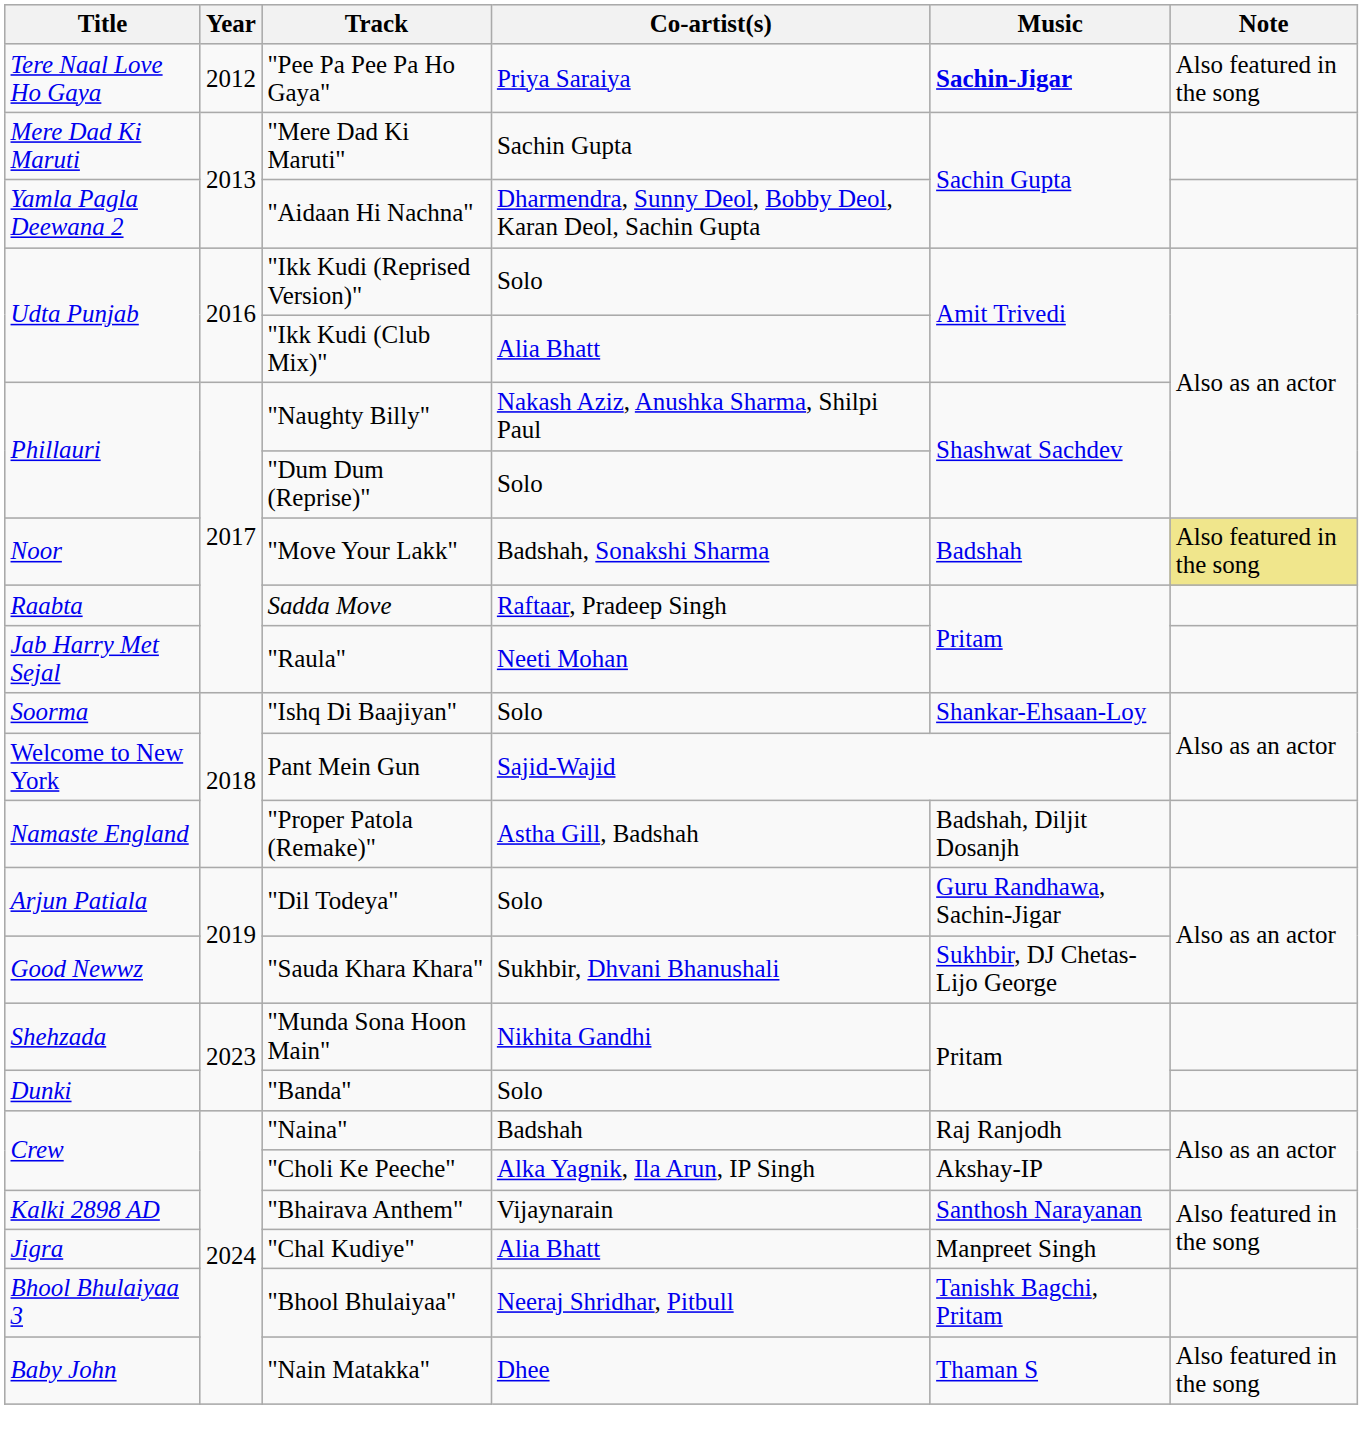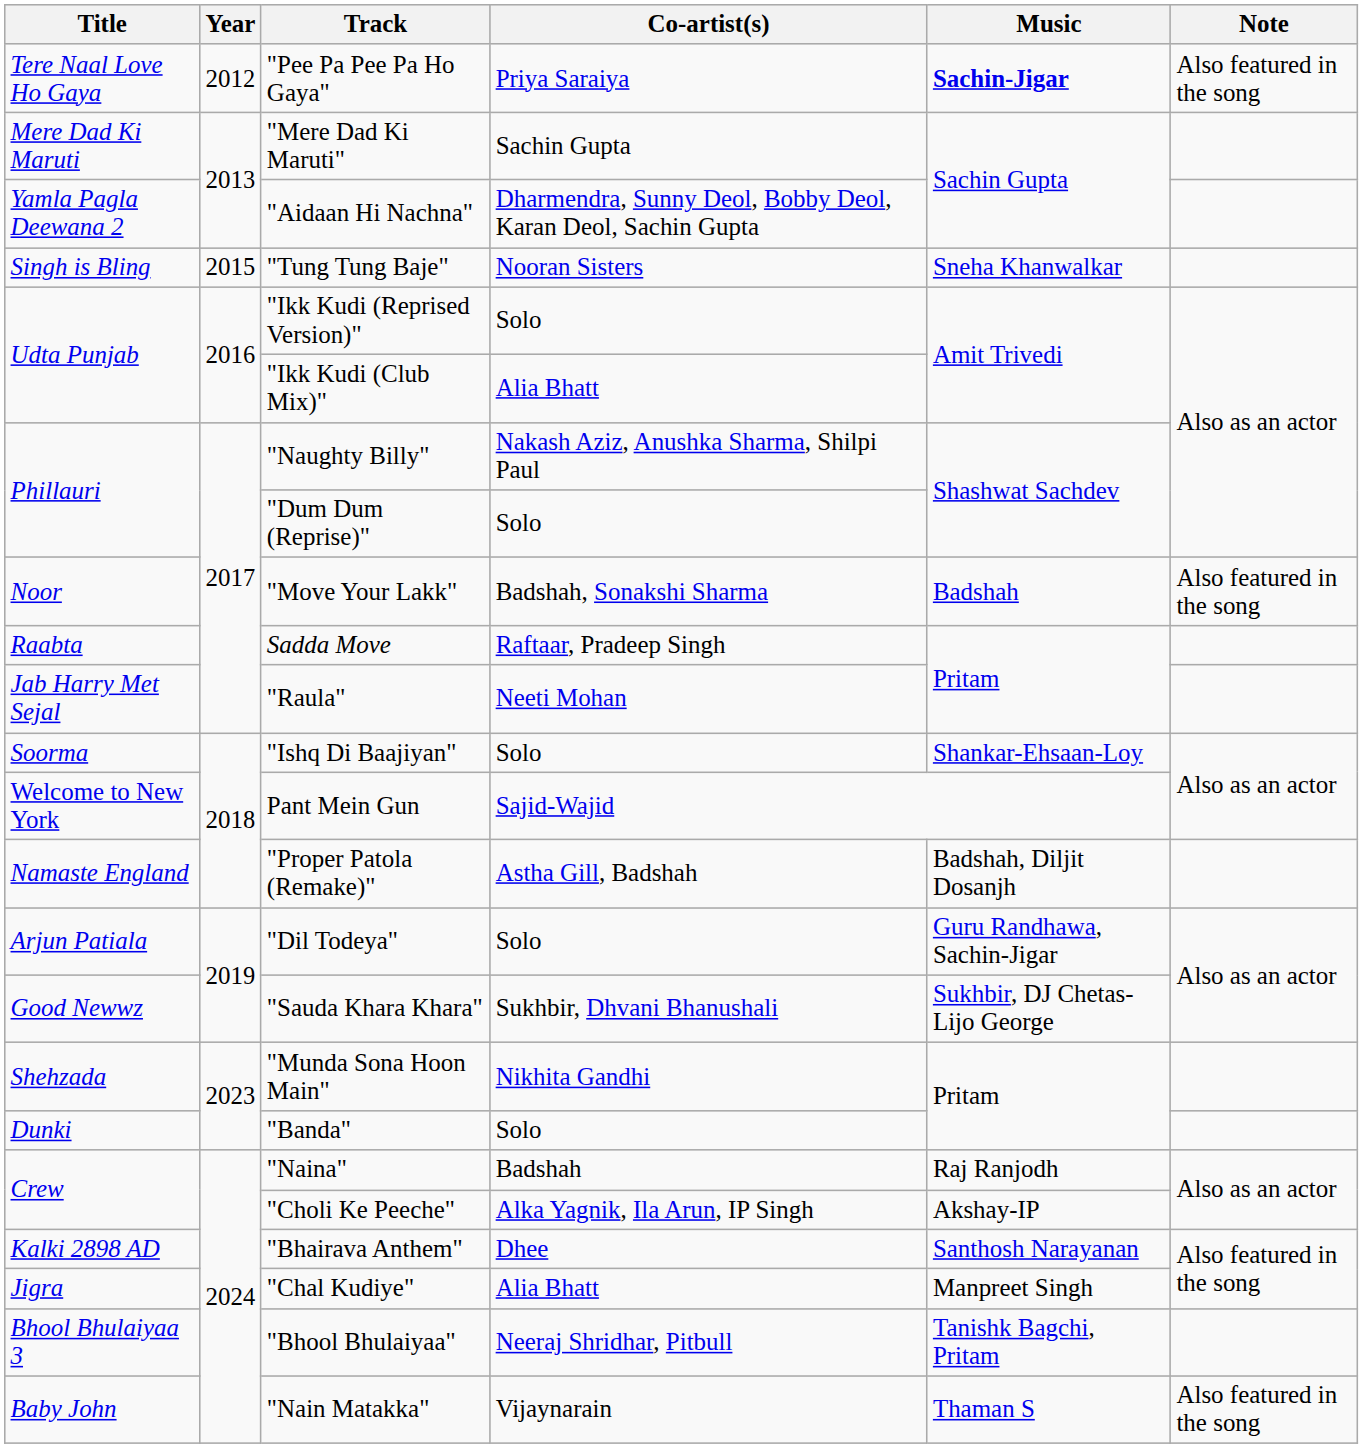 <table class="wikitable">
 <tr>
 <th>Title</th>
 <th>Year</th>
 <th>Track</th>
 <th>Co-artist(s)</th>
 <th>Music</th>
 <th>Note</th>
 </tr>
 <tr>
 <td><em><a href='#'>Tere Naal Love Ho Gaya</a></em></td>
 <td>2012</td>
 <td>"Pee Pa Pee Pa Ho Gaya"</td>
 <td><a href='#'>Priya Saraiya</a></td>
 <td><strong><a href='#'>Sachin-Jigar</a></strong></td>
 <td>Also featured in the song</td>
 </tr>
 <tr>
 <td><em><a href='#'>Mere Dad Ki Maruti</a></em></td>
 <td rowspan="2">2013</td>
 <td>"Mere Dad Ki Maruti"</td>
 <td>Sachin Gupta</td>
 <td rowspan="2"><a href='#'>Sachin Gupta</a></td>
 <td></td>
 </tr>
 <tr>
 <td><em><a href='#'>Yamla Pagla Deewana 2</a></em></td>
 <td>"Aidaan Hi Nachna"</td>
 <td><a href='#'>Dharmendra</a>, <a href='#'>Sunny Deol</a>, <a href='#'>Bobby Deol</a>, Karan Deol, Sachin Gupta</td>
 <td></td>
 </tr>
 <tr>
+<td><em><a href='#'>Singh is Bling</a></em></td>
+<td>2015</td>
+<td>"Tung Tung Baje"</td>
+<td><a href='#'>Nooran Sisters</a></td>
+<td><a href='#'>Sneha Khanwalkar</a></td>
+<td></td>
+</tr>
+<tr>
 <td rowspan=2><em><a href='#'>Udta Punjab</a></em></td>
 <td rowspan="2">2016</td>
 <td>"Ikk Kudi (Reprised Version)"</td>
 <td>Solo</td>
 <td rowspan=2><a href='#'>Amit Trivedi</a></td>
 <td rowspan="4">Also as an actor</td>
 </tr>
 <tr>
 <td>"Ikk Kudi (Club Mix)"</td>
 <td><a href='#'>Alia Bhatt</a></td>
 </tr>
 <tr>
 <td rowspan="2"><em><a href='#'>Phillauri</a></em></td>
 <td rowspan="5">2017</td>
 <td>"Naughty Billy"</td>
 <td><a href='#'>Nakash Aziz</a>, <a href='#'>Anushka Sharma</a>, Shilpi Paul</td>
 <td rowspan="2"><a href='#'>Shashwat Sachdev</a></td>
 </tr>
 <tr>
 <td>"Dum Dum (Reprise)"</td>
 <td>Solo</td>
 </tr>
 <tr>
 <td><em><a href='#'>Noor</a></em></td>
 <td>"Move Your Lakk"</td>
 <td>Badshah,  <a href='#'>Sonakshi Sharma</a></td>
 <td><a href='#'>Badshah</a></td>
-<td style="background: khaki;">Also featured in the song</td>
+<td>Also featured in the song</td>
 </tr>
 <tr>
 <td><em><a href='#'>Raabta</a></em></td>
 <td><em>Sadda Move</em></td>
 <td><a href='#'>Raftaar</a>, Pradeep Singh</td>
 <td rowspan=2><a href='#'>Pritam</a></td>
 <td></td>
 </tr>
 <tr>
 <td><em><a href='#'>Jab Harry Met Sejal</a></em></td>
 <td>"Raula"</td>
 <td><a href='#'>Neeti Mohan</a></td>
 <td></td>
 </tr>
 <tr>
 <td><em><a href='#'>Soorma</a></em></td>
 <td rowspan="3">2018</td>
 <td>"Ishq Di Baajiyan"</td>
 <td>Solo</td>
 <td><a href='#'>Shankar-Ehsaan-Loy</a></td>
 <td rowspan=2>Also as an actor</td>
 </tr>
 <tr>
 <td><a href='#'>Welcome to New York</a></td>
 <td>Pant Mein Gun</td>
 <td colspan=2><a href='#'>Sajid-Wajid</a></td>
 </tr>
 <tr>
 <td><em><a href='#'>Namaste England</a></em></td>
 <td>"Proper Patola (Remake)"</td>
 <td><a href='#'>Astha Gill</a>, Badshah</td>
 <td>Badshah, Diljit Dosanjh</td>
 <td></td>
 </tr>
 <tr>
 <td><em><a href='#'>Arjun Patiala</a></em></td>
 <td rowspan="2">2019</td>
 <td>"Dil Todeya"</td>
 <td>Solo</td>
 <td><a href='#'>Guru Randhawa</a>, Sachin-Jigar</td>
 <td rowspan=2>Also as an actor</td>
 </tr>
 <tr>
 <td><em><a href='#'>Good Newwz</a></em></td>
 <td>"Sauda Khara Khara"</td>
 <td>Sukhbir, <a href='#'>Dhvani Bhanushali</a></td>
 <td><a href='#'>Sukhbir</a>, DJ Chetas-Lijo George</td>
 </tr>
 <tr>
 <td><em><a href='#'>Shehzada</a></em></td>
 <td rowspan="2">2023</td>
 <td>"Munda Sona Hoon Main"</td>
 <td><a href='#'>Nikhita Gandhi</a></td>
 <td rowspan=2>Pritam</td>
 <td></td>
 </tr>
 <tr>
 <td><em><a href='#'>Dunki</a></em></td>
 <td>"Banda"</td>
 <td>Solo</td>
 <td></td>
 </tr>
 <tr>
 <td rowspan=2><em><a href='#'>Crew</a></em></td>
 <td rowspan=6>2024</td>
 <td>"Naina"</td>
 <td>Badshah</td>
 <td>Raj Ranjodh</td>
 <td rowspan=2>Also as an actor</td>
 </tr>
 <tr>
 <td>"Choli Ke Peeche"</td>
 <td><a href='#'>Alka Yagnik</a>, <a href='#'>Ila Arun</a>, IP Singh</td>
 <td>Akshay-IP</td>
 </tr>
 <tr>
 <td><em><a href='#'>Kalki 2898 AD</a></em></td>
 <td>"Bhairava Anthem"</td>
-<td>Vijaynarain</td>
+<td><a href='#'>Dhee</a></td>
 <td><a href='#'>Santhosh Narayanan</a></td>
 <td rowspan=2>Also featured in the song</td>
 </tr>
 <tr>
 <td><em><a href='#'>Jigra</a></em></td>
 <td>"Chal Kudiye"</td>
 <td><a href='#'>Alia Bhatt</a></td>
 <td>Manpreet Singh</td>
 </tr>
 <tr>
 <td><em><a href='#'>Bhool Bhulaiyaa 3</a></em></td>
 <td>"Bhool Bhulaiyaa"</td>
 <td><a href='#'>Neeraj Shridhar</a>, <a href='#'>Pitbull</a></td>
 <td><a href='#'>Tanishk Bagchi</a>, <a href='#'>Pritam</a></td>
 <td></td>
 </tr>
 <tr>
 <td><em><a href='#'>Baby John</a></em></td>
 <td>"Nain Matakka"</td>
-<td><a href='#'>Dhee</a></td>
+<td>Vijaynarain</td>
 <td><a href='#'>Thaman S</a></td>
 <td>Also featured in the song</td>
 </tr>
 </table>
